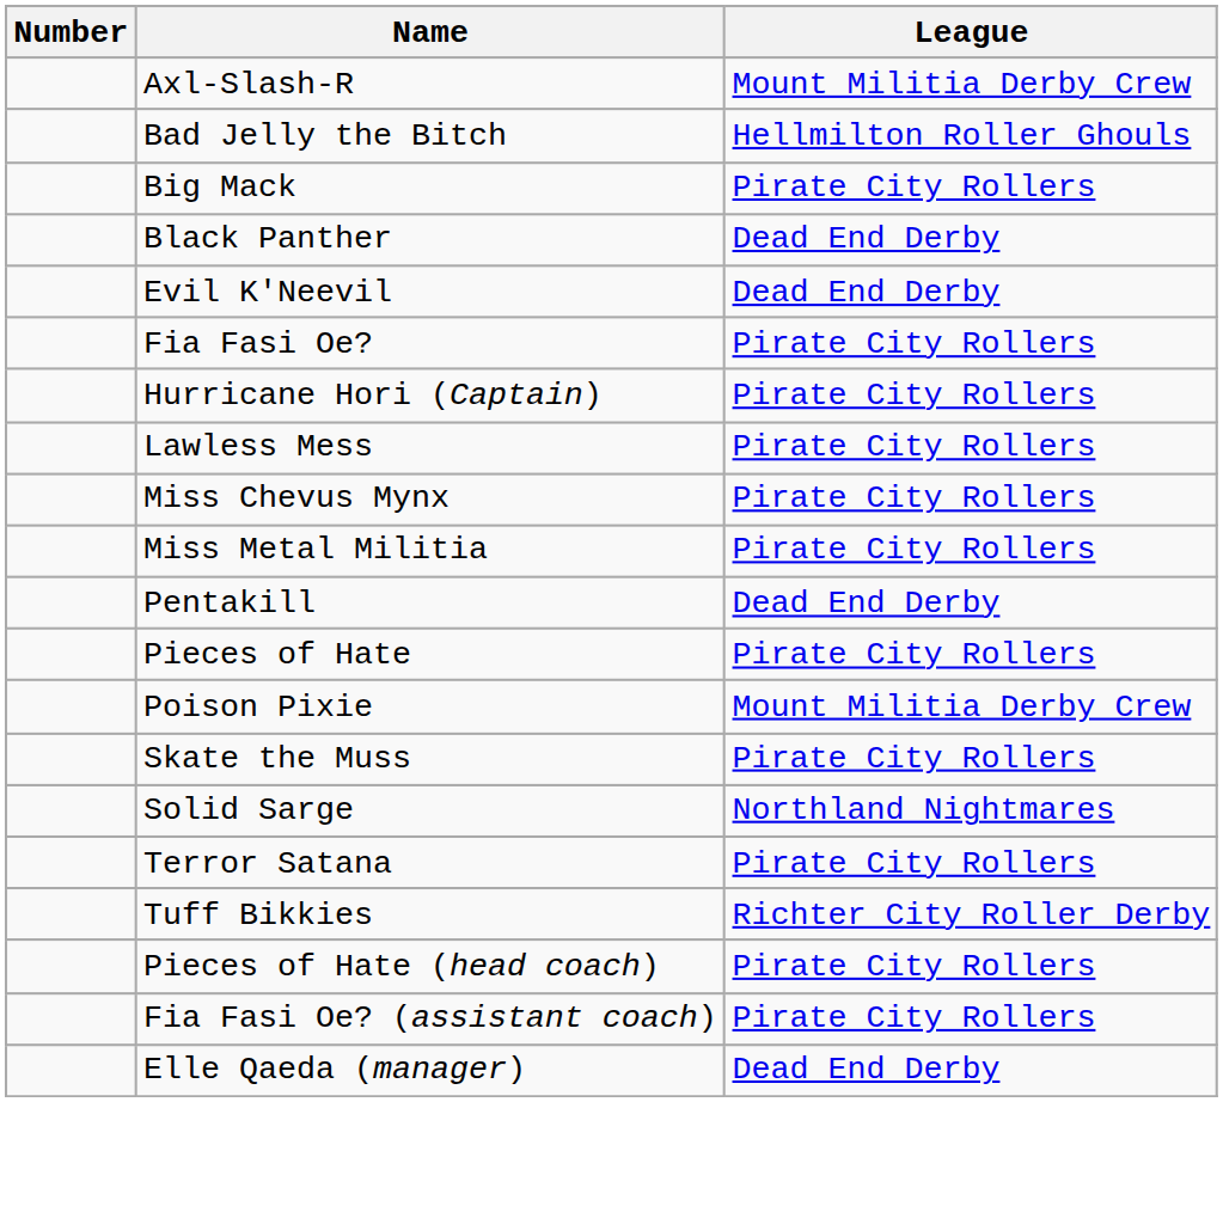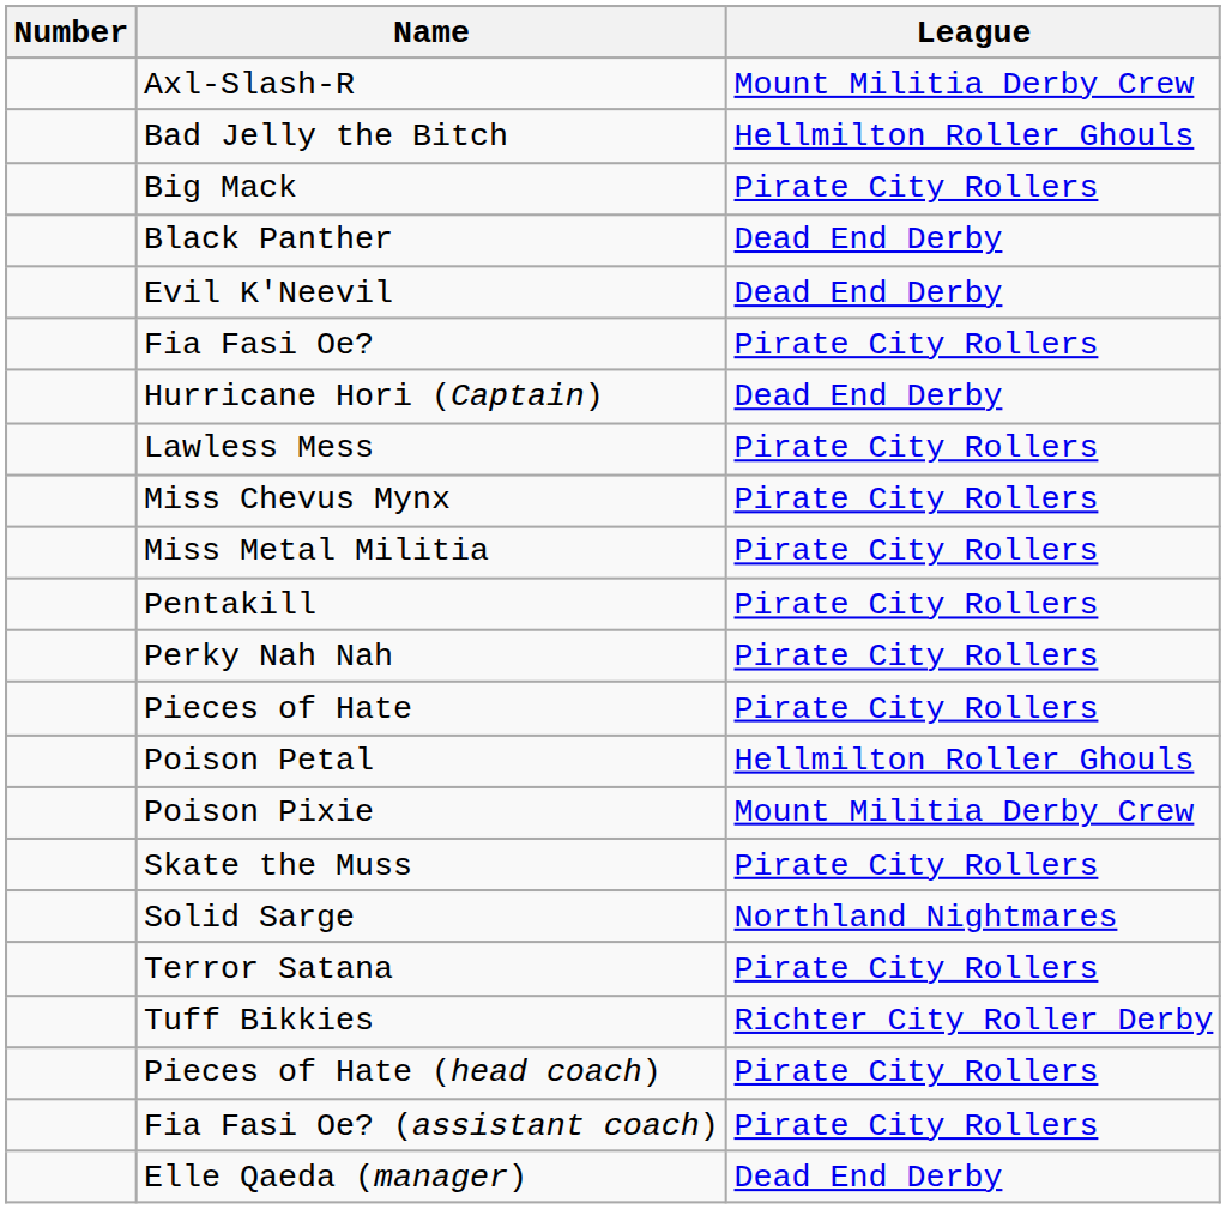 <table class="wikitable sortable">
 <tr>
 <th>Number</th>
 <th>Name</th>
 <th>League</th>
 </tr>
 <tr>
 <td></td>
 <td>Axl-Slash-R</td>
 <td><a href='#'>Mount Militia Derby Crew</a></td>
 </tr>
 <tr>
 <td></td>
 <td>Bad Jelly the Bitch</td>
 <td><a href='#'>Hellmilton Roller Ghouls</a></td>
 </tr>
 <tr>
 <td></td>
 <td>Big Mack</td>
 <td><a href='#'>Pirate City Rollers</a></td>
 </tr>
 <tr>
 <td></td>
 <td>Black Panther</td>
 <td><a href='#'>Dead End Derby</a></td>
 </tr>
 <tr>
 <td></td>
 <td>Evil K'Neevil</td>
 <td><a href='#'>Dead End Derby</a></td>
 </tr>
 <tr>
 <td></td>
 <td>Fia Fasi Oe?</td>
 <td><a href='#'>Pirate City Rollers</a></td>
 </tr>
 <tr>
 <td></td>
 <td>Hurricane Hori (<em>Captain</em>)</td>
-<td><a href='#'>Pirate City Rollers</a></td>
+<td><a href='#'>Dead End Derby</a></td>
 </tr>
 <tr>
 <td></td>
 <td>Lawless Mess</td>
 <td><a href='#'>Pirate City Rollers</a></td>
 </tr>
 <tr>
 <td></td>
 <td>Miss Chevus Mynx</td>
 <td><a href='#'>Pirate City Rollers</a></td>
 </tr>
 <tr>
 <td></td>
 <td>Miss Metal Militia</td>
 <td><a href='#'>Pirate City Rollers</a></td>
 </tr>
 <tr>
 <td></td>
 <td>Pentakill</td>
-<td><a href='#'>Dead End Derby</a></td>
+<td><a href='#'>Pirate City Rollers</a></td>
+</tr>
+<tr>
+<td></td>
+<td>Perky Nah Nah</td>
+<td><a href='#'>Pirate City Rollers</a></td>
 </tr>
 <tr>
 <td></td>
 <td>Pieces of Hate</td>
 <td><a href='#'>Pirate City Rollers</a></td>
+</tr>
+<tr>
+<td></td>
+<td>Poison Petal</td>
+<td><a href='#'>Hellmilton Roller Ghouls</a></td>
 </tr>
 <tr>
 <td></td>
 <td>Poison Pixie</td>
 <td><a href='#'>Mount Militia Derby Crew</a></td>
 </tr>
 <tr>
 <td></td>
 <td>Skate the Muss</td>
 <td><a href='#'>Pirate City Rollers</a></td>
 </tr>
 <tr>
 <td></td>
 <td>Solid Sarge</td>
 <td><a href='#'>Northland Nightmares</a></td>
 </tr>
 <tr>
 <td></td>
 <td>Terror Satana</td>
 <td><a href='#'>Pirate City Rollers</a></td>
 </tr>
 <tr>
 <td></td>
 <td>Tuff Bikkies</td>
 <td><a href='#'>Richter City Roller Derby</a></td>
 </tr>
 <tr>
 <td></td>
 <td>Pieces of Hate (<em>head coach</em>)</td>
 <td><a href='#'>Pirate City Rollers</a></td>
 </tr>
 <tr>
 <td></td>
 <td>Fia Fasi Oe? (<em>assistant coach</em>)</td>
 <td><a href='#'>Pirate City Rollers</a></td>
 </tr>
 <tr>
 <td></td>
 <td>Elle Qaeda (<em>manager</em>)</td>
 <td><a href='#'>Dead End Derby</a></td>
 </tr>
 </table>
